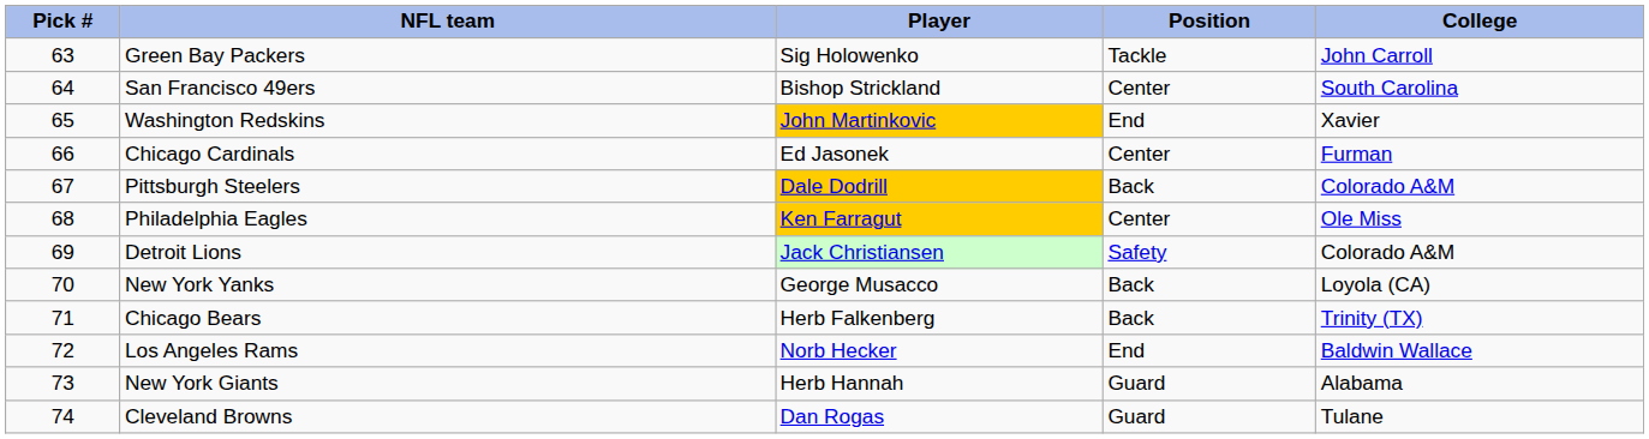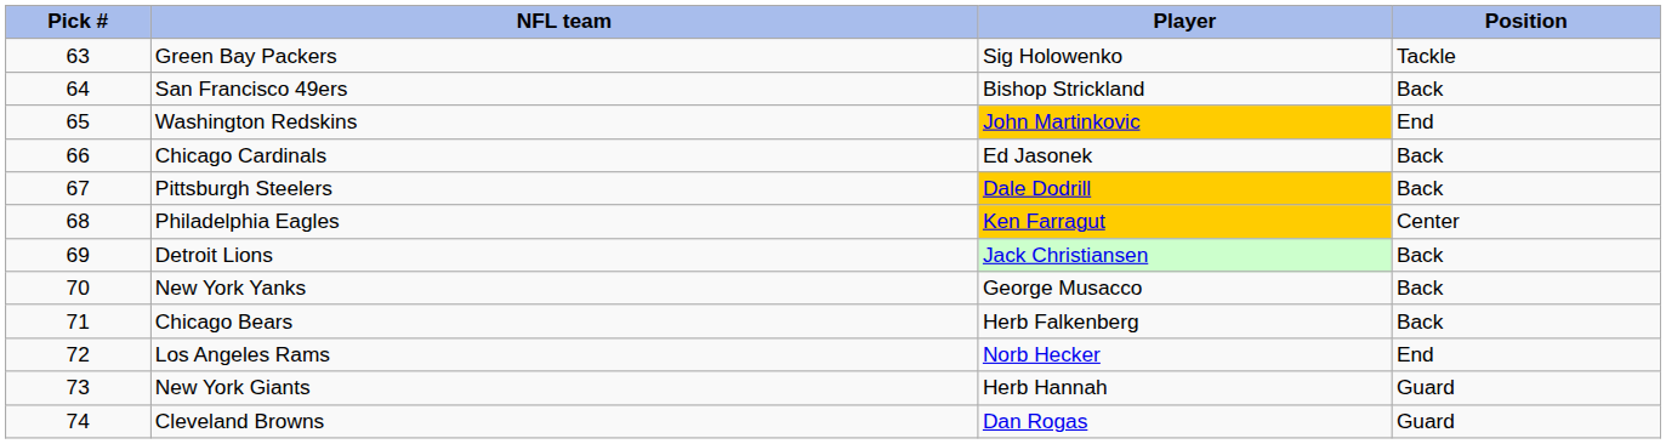 <table class="wikitable sortable sortable" style="width: 100%">
 <tr>
 <th style="background:#A8BDEC;" width=7%>Pick #</th>
 <th width=40% style="background:#A8BDEC;">NFL team</th>
 <th width=20% style="background:#A8BDEC;">Player</th>
 <th width=13% style="background:#A8BDEC;">Position</th>
-<th style="background:#A8BDEC;">College</th>
 </tr>
 <tr>
 <td align=center>63</td>
 <td>Green Bay Packers</td>
 <td>Sig Holowenko</td>
 <td>Tackle</td>
-<td><a href='#'>John Carroll</a></td>
 </tr>
 <tr>
 <td align=center>64</td>
 <td>San Francisco 49ers</td>
 <td>Bishop Strickland</td>
-<td>Center</td>
-<td><a href='#'>South Carolina</a></td>
+<td>Back</td>
 </tr>
 <tr>
 <td align=center>65</td>
 <td>Washington Redskins</td>
 <td bgcolor="#FFCC00"><a href='#'>John Martinkovic</a></td>
 <td>End</td>
-<td>Xavier</td>
 </tr>
 <tr>
 <td align=center>66</td>
 <td>Chicago Cardinals</td>
 <td>Ed Jasonek</td>
-<td>Center</td>
-<td><a href='#'>Furman</a></td>
+<td>Back</td>
 </tr>
 <tr>
 <td align=center>67</td>
 <td>Pittsburgh Steelers</td>
 <td bgcolor="#FFCC00"><a href='#'>Dale Dodrill</a></td>
 <td>Back</td>
-<td><a href='#'>Colorado A&M</a></td>
 </tr>
 <tr>
 <td align=center>68</td>
 <td>Philadelphia Eagles</td>
 <td bgcolor="#FFCC00"><a href='#'>Ken Farragut</a></td>
 <td>Center</td>
-<td><a href='#'>Ole Miss</a></td>
 </tr>
 <tr>
 <td align=center>69</td>
 <td>Detroit Lions</td>
 <td bgcolor="#CCFFCC"><a href='#'>Jack Christiansen</a></td>
-<td><a href='#'>Safety</a></td>
-<td>Colorado A&M</td>
+<td>Back</td>
 </tr>
 <tr>
 <td align=center>70</td>
 <td>New York Yanks</td>
 <td>George Musacco</td>
 <td>Back</td>
-<td>Loyola (CA)</td>
 </tr>
 <tr>
 <td align=center>71</td>
 <td>Chicago Bears</td>
 <td>Herb Falkenberg</td>
 <td>Back</td>
-<td><a href='#'>Trinity (TX)</a></td>
 </tr>
 <tr>
 <td align=center>72</td>
 <td>Los Angeles Rams</td>
 <td><a href='#'>Norb Hecker</a></td>
 <td>End</td>
-<td><a href='#'>Baldwin Wallace</a></td>
 </tr>
 <tr>
 <td align=center>73</td>
 <td>New York Giants</td>
 <td>Herb Hannah</td>
 <td>Guard</td>
-<td>Alabama</td>
 </tr>
 <tr>
 <td align=center>74</td>
 <td>Cleveland Browns</td>
 <td><a href='#'>Dan Rogas</a></td>
 <td>Guard</td>
-<td>Tulane</td>
 </tr>
 </table>
